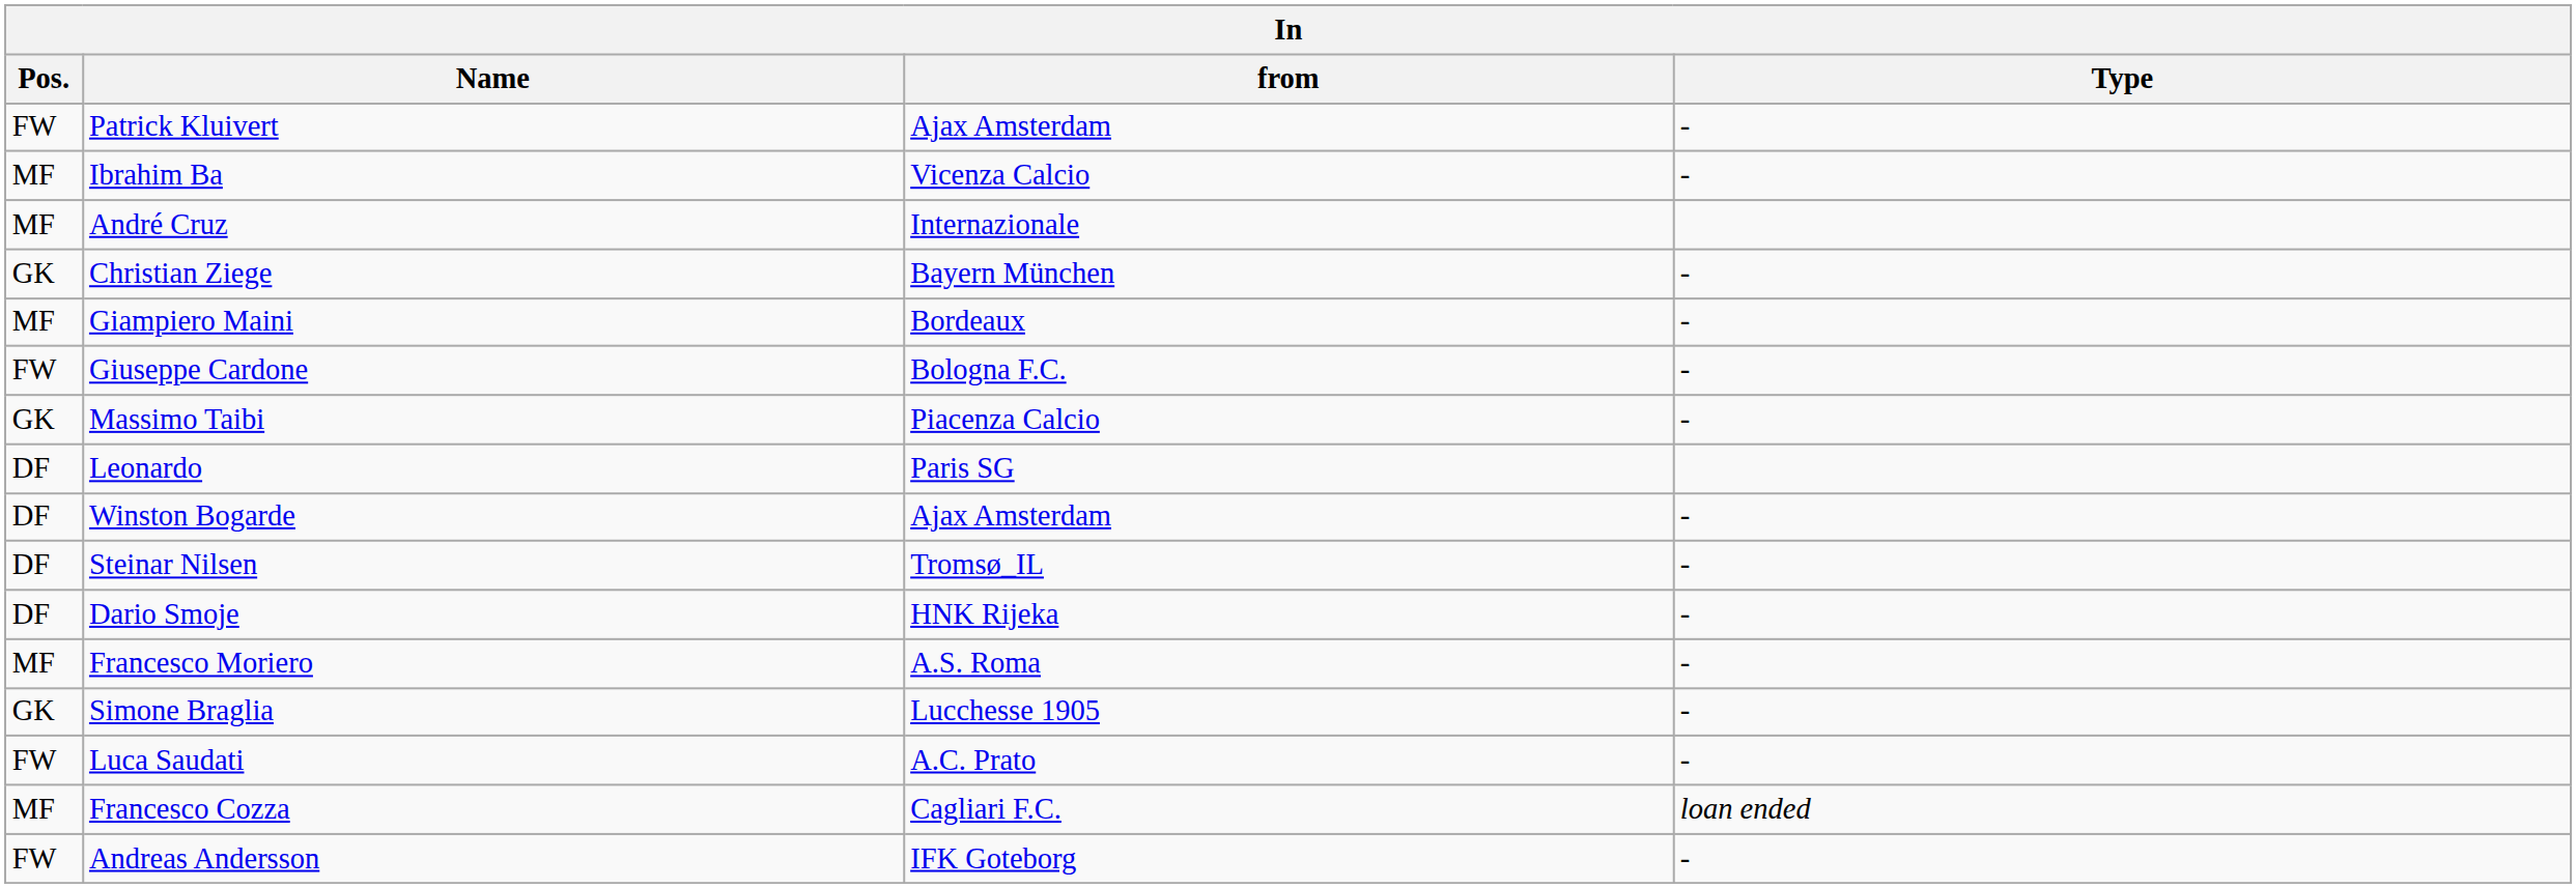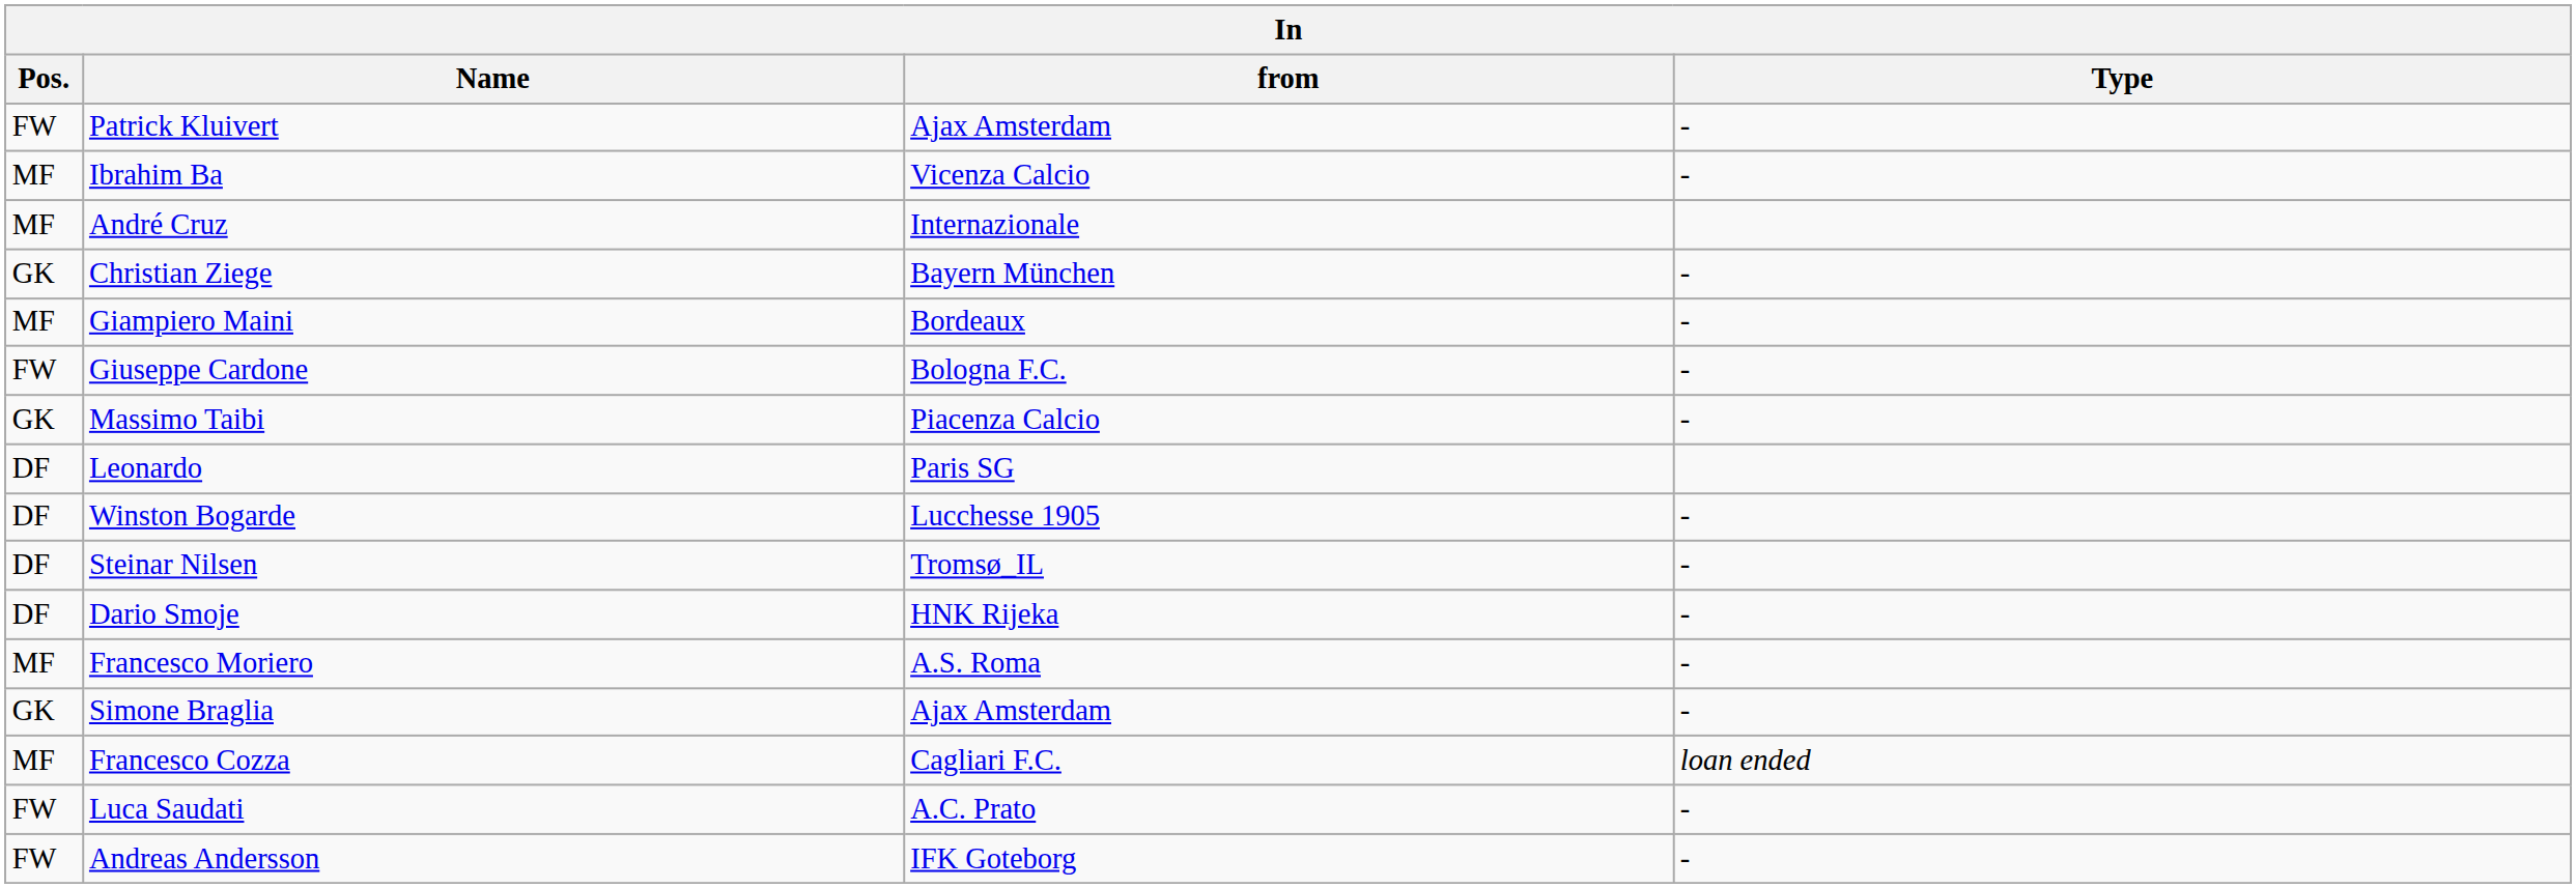 <table class="wikitable" style="font-size:90%;width:99%;">
 <tr>
 <th colspan="4">In</th>
 </tr>
 <tr>
 <th width=3%>Pos.</th>
 <th width=32%>Name</th>
 <th width=30%>from</th>
 <th width=35%>Type</th>
 </tr>
 <tr>
 <td>FW</td>
 <td><a href='#'>Patrick Kluivert</a></td>
 <td><a href='#'>Ajax Amsterdam</a></td>
 <td>-</td>
 </tr>
 <tr>
 <td>MF</td>
 <td><a href='#'>Ibrahim Ba</a></td>
 <td><a href='#'>Vicenza Calcio</a></td>
 <td>-</td>
 </tr>
 <tr>
 <td>MF</td>
 <td><a href='#'>André Cruz</a></td>
 <td><a href='#'>Internazionale</a></td>
 <td></td>
 </tr>
 <tr>
 <td>GK</td>
 <td><a href='#'>Christian Ziege</a></td>
 <td><a href='#'>Bayern München</a></td>
 <td>-</td>
 </tr>
 <tr>
 <td>MF</td>
 <td><a href='#'>Giampiero Maini</a></td>
 <td><a href='#'>Bordeaux</a></td>
 <td>-</td>
 </tr>
 <tr>
 <td>FW</td>
 <td><a href='#'>Giuseppe Cardone</a></td>
 <td><a href='#'>Bologna F.C.</a></td>
 <td>-</td>
 </tr>
 <tr>
 <td>GK</td>
 <td><a href='#'>Massimo Taibi</a></td>
 <td><a href='#'>Piacenza Calcio</a></td>
 <td>-</td>
 </tr>
 <tr>
 <td>DF</td>
 <td><a href='#'>Leonardo</a></td>
 <td><a href='#'>Paris SG</a></td>
 <td></td>
 </tr>
 <tr>
 <td>DF</td>
 <td><a href='#'>Winston Bogarde</a></td>
-<td><a href='#'>Ajax Amsterdam</a></td>
+<td><a href='#'>Lucchesse 1905</a></td>
 <td>-</td>
 </tr>
 <tr>
 <td>DF</td>
 <td><a href='#'>Steinar Nilsen</a></td>
 <td><a href='#'>Tromsø_IL</a></td>
 <td>-</td>
 </tr>
 <tr>
 <td>DF</td>
 <td><a href='#'>Dario Smoje</a></td>
 <td><a href='#'>HNK Rijeka</a></td>
 <td>-</td>
 </tr>
 <tr>
 <td>MF</td>
 <td><a href='#'>Francesco Moriero</a></td>
 <td><a href='#'>A.S. Roma</a></td>
 <td>-</td>
 </tr>
 <tr>
 <td>GK</td>
 <td><a href='#'>Simone Braglia</a></td>
-<td><a href='#'>Lucchesse 1905</a></td>
-<td>-</td>
-</tr>
-<tr>
-<td>FW</td>
-<td><a href='#'>Luca Saudati</a></td>
-<td><a href='#'>A.C. Prato</a></td>
+<td><a href='#'>Ajax Amsterdam</a></td>
 <td>-</td>
 </tr>
 <tr>
 <td>MF</td>
 <td><a href='#'>Francesco Cozza</a></td>
 <td><a href='#'>Cagliari F.C.</a></td>
 <td><em>loan ended</em></td>
 </tr>
 <tr>
 <td>FW</td>
+<td><a href='#'>Luca Saudati</a></td>
+<td><a href='#'>A.C. Prato</a></td>
+<td>-</td>
+</tr>
+<tr>
+<td>FW</td>
 <td><a href='#'>Andreas Andersson</a></td>
 <td><a href='#'>IFK Goteborg</a></td>
 <td>-</td>
 </tr>
 <tr>
 </tr>
 </table>
